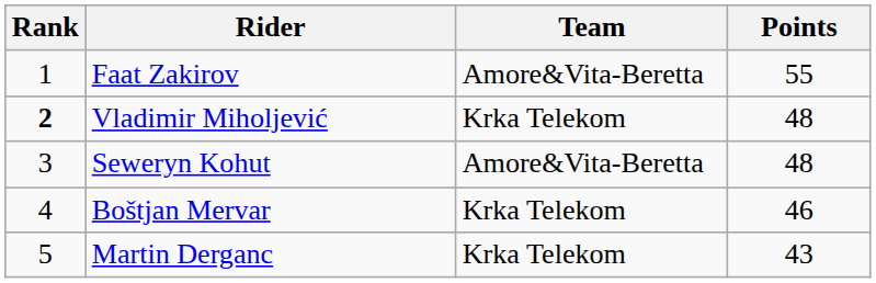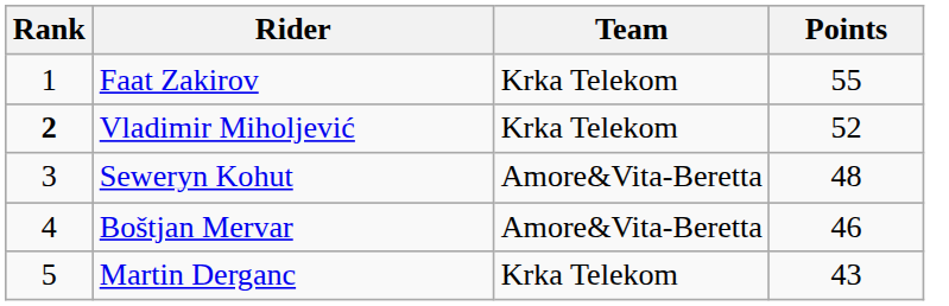 <table class="wikitable">
 <tr>
 <th>Rank</th>
 <th>Rider</th>
 <th>Team</th>
 <th>Points</th>
 </tr>
 <tr>
 <td align=center>1</td>
 <td width=200> <a href='#'>Faat Zakirov</a> </td>
-<td width=145>Amore&Vita-Beretta</td>
+<td>Krka Telekom</td>
 <td width=72 align=center>55</td>
 </tr>
 <tr>
 <td align=center><strong>2</strong></td>
 <td> <a href='#'>Vladimir Miholjević</a></td>
 <td>Krka Telekom</td>
-<td align=center>48</td>
+<td align=center>52</td>
 </tr>
 <tr>
 <td align=center>3</td>
 <td> <a href='#'>Seweryn Kohut</a></td>
 <td>Amore&Vita-Beretta</td>
 <td align=center>48</td>
 </tr>
 <tr>
 <td align=center>4</td>
 <td width=200> <a href='#'>Boštjan Mervar</a></td>
-<td>Krka Telekom</td>
+<td>Amore&Vita-Beretta</td>
 <td align=center>46</td>
 </tr>
 <tr>
 <td align=center>5</td>
 <td> <a href='#'>Martin Derganc</a></td>
 <td>Krka Telekom</td>
 <td align=center>43</td>
 </tr>
 </table>
